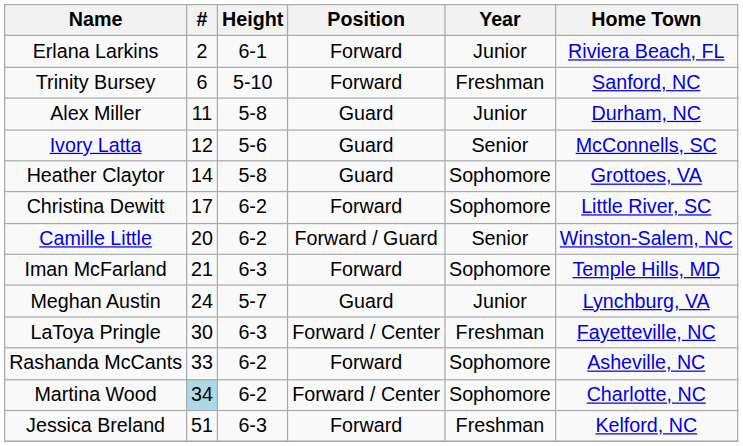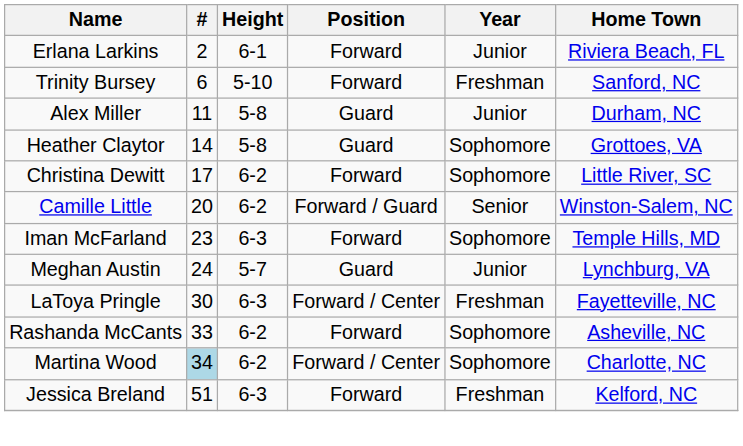 <table class="wikitable" style="text-align: center;">
 <tr>
 <th>Name </th>
 <th>#</th>
 <th>Height</th>
 <th>Position</th>
 <th>Year</th>
 <th>Home Town</th>
 </tr>
 <tr>
 <td>Erlana Larkins</td>
 <td>2</td>
 <td>6-1</td>
 <td>Forward</td>
 <td>Junior</td>
 <td><a href='#'>Riviera Beach, FL</a></td>
 </tr>
 <tr>
 <td>Trinity Bursey</td>
 <td>6</td>
 <td>5-10</td>
 <td>Forward</td>
 <td>Freshman</td>
 <td><a href='#'>Sanford, NC</a></td>
 </tr>
 <tr>
 <td>Alex Miller</td>
 <td>11</td>
 <td>5-8</td>
 <td>Guard</td>
 <td>Junior</td>
 <td><a href='#'>Durham, NC</a></td>
 </tr>
 <tr>
-<td><a href='#'>Ivory Latta</a></td>
-<td>12</td>
-<td>5-6</td>
-<td>Guard</td>
-<td>Senior</td>
-<td><a href='#'>McConnells, SC</a></td>
-</tr>
-<tr>
 <td>Heather Claytor</td>
 <td>14</td>
 <td>5-8</td>
 <td>Guard</td>
 <td>Sophomore</td>
 <td><a href='#'>Grottoes, VA</a></td>
 </tr>
 <tr>
 <td>Christina Dewitt</td>
 <td>17</td>
 <td>6-2</td>
 <td>Forward</td>
 <td>Sophomore</td>
 <td><a href='#'>Little River, SC</a></td>
 </tr>
 <tr>
 <td><a href='#'>Camille Little</a></td>
 <td>20</td>
 <td>6-2</td>
 <td>Forward / Guard</td>
 <td>Senior</td>
 <td><a href='#'>Winston-Salem, NC</a></td>
 </tr>
 <tr>
 <td>Iman McFarland</td>
-<td>21</td>
+<td>23</td>
 <td>6-3</td>
 <td>Forward</td>
 <td>Sophomore</td>
 <td><a href='#'>Temple Hills, MD</a></td>
 </tr>
 <tr>
 <td>Meghan Austin</td>
 <td>24</td>
 <td>5-7</td>
 <td>Guard</td>
 <td>Junior</td>
 <td><a href='#'>Lynchburg, VA</a></td>
 </tr>
 <tr>
 <td>LaToya Pringle</td>
 <td>30</td>
 <td>6-3</td>
 <td>Forward / Center</td>
 <td>Freshman</td>
 <td><a href='#'>Fayetteville, NC</a></td>
 </tr>
 <tr>
 <td>Rashanda McCants</td>
 <td>33</td>
 <td>6-2</td>
 <td>Forward</td>
 <td>Sophomore</td>
 <td><a href='#'>Asheville, NC</a></td>
 </tr>
 <tr>
 <td>Martina Wood</td>
 <td style="background: lightblue;">34</td>
 <td>6-2</td>
 <td>Forward / Center</td>
 <td>Sophomore</td>
 <td><a href='#'>Charlotte, NC</a></td>
 </tr>
 <tr>
 <td>Jessica Breland</td>
 <td>51</td>
 <td>6-3</td>
 <td>Forward</td>
 <td>Freshman</td>
 <td><a href='#'>Kelford, NC</a></td>
 </tr>
 <tr>
 </tr>
 </table>
